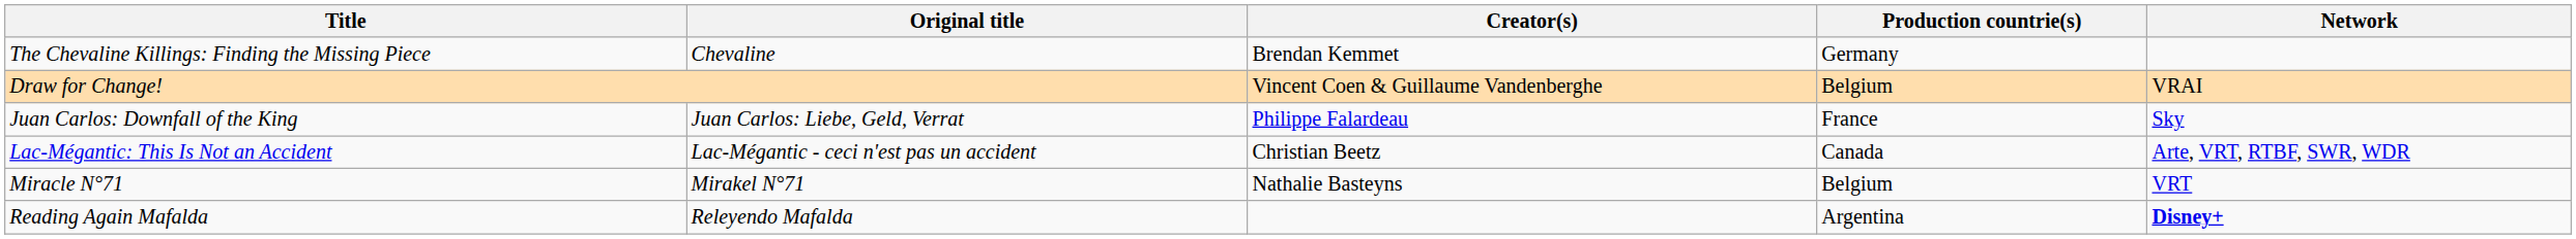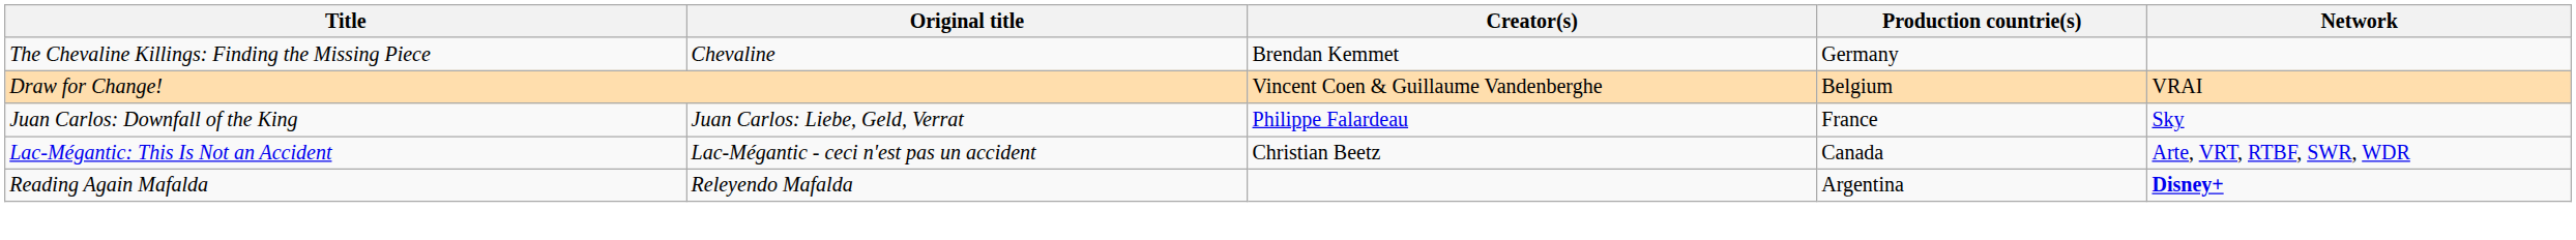 <table class="sortable wikitable" style="width:100%; margin-bottom:4px">
 <tr>
 <th scope="col">Title</th>
 <th scope="col">Original title</th>
 <th scope="col">Creator(s)</th>
 <th scope="col">Production countrie(s)</th>
 <th scope="col">Network</th>
 </tr>
 <tr>
 <td><em>The Chevaline Killings: Finding the Missing Piece</em></td>
 <td><em>Chevaline</em></td>
 <td>Brendan Kemmet</td>
 <td>Germany</td>
 <td></td>
 </tr>
 <tr style="background:#FFDEAD;">
 <td colspan="2"><em>Draw for Change!</em></td>
 <td>Vincent Coen & Guillaume Vandenberghe</td>
 <td>Belgium</td>
 <td>VRAI</td>
 </tr>
 <tr>
 <td><em>Juan Carlos: Downfall of the King</em></td>
 <td><em>Juan Carlos: Liebe, Geld, Verrat</em></td>
 <td><a href='#'>Philippe Falardeau</a></td>
 <td>France</td>
 <td><a href='#'>Sky</a></td>
 </tr>
 <tr>
 <td><em><a href='#'>Lac-Mégantic: This Is Not an Accident</a></em></td>
 <td><em>Lac-Mégantic - ceci n'est pas un accident</em></td>
 <td>Christian Beetz</td>
 <td>Canada</td>
 <td><a href='#'>Arte</a>, <a href='#'>VRT</a>, <a href='#'>RTBF</a>, <a href='#'>SWR</a>, <a href='#'>WDR</a></td>
 </tr>
 <tr>
-<td><em>Miracle N°71</em></td>
-<td><em>Mirakel N°71</em></td>
-<td>Nathalie Basteyns</td>
-<td>Belgium</td>
-<td><a href='#'>VRT</a></td>
-</tr>
-<tr>
 <td><em>Reading Again Mafalda</em></td>
 <td><em>Releyendo Mafalda</em></td>
 <td></td>
 <td>Argentina</td>
 <td><strong><a href='#'>Disney+</a></strong></td>
 </tr>
 </table>
